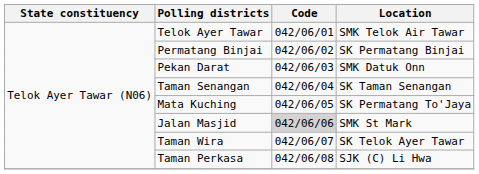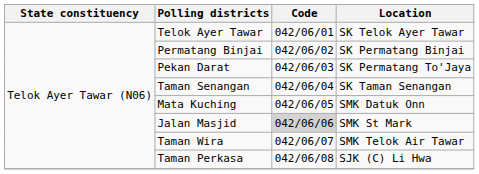 <table class="wikitable sortable mw-collapsible" style="white-space:nowrap;font-size:85%">
 <tr>
 <th>State constituency</th>
 <th>Polling districts</th>
 <th>Code</th>
 <th>Location</th>
 </tr>
 <tr>
 <td rowspan="8">Telok Ayer Tawar (N06)</td>
 <td>Telok Ayer Tawar</td>
 <td>042/06/01</td>
-<td>SMK Telok Air Tawar</td>
+<td>SK Telok Ayer Tawar</td>
 </tr>
 <tr>
 <td>Permatang Binjai</td>
 <td>042/06/02</td>
 <td>SK Permatang Binjai</td>
 </tr>
 <tr>
 <td>Pekan Darat</td>
 <td>042/06/03</td>
-<td>SMK Datuk Onn</td>
+<td>SK Permatang To'Jaya</td>
 </tr>
 <tr>
 <td>Taman Senangan</td>
 <td>042/06/04</td>
 <td>SK Taman Senangan</td>
 </tr>
 <tr>
 <td>Mata Kuching</td>
 <td>042/06/05</td>
-<td>SK Permatang To'Jaya</td>
+<td>SMK Datuk Onn</td>
 </tr>
 <tr>
 <td>Jalan Masjid</td>
 <td style="background: lightgrey;">042/06/06</td>
 <td>SMK St Mark</td>
 </tr>
 <tr>
 <td>Taman Wira</td>
 <td>042/06/07</td>
-<td>SK Telok Ayer Tawar</td>
+<td>SMK Telok Air Tawar</td>
 </tr>
 <tr>
 <td>Taman Perkasa</td>
 <td>042/06/08</td>
 <td>SJK (C) Li Hwa</td>
 </tr>
 <tr>
 </tr>
 </table>
